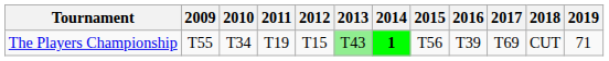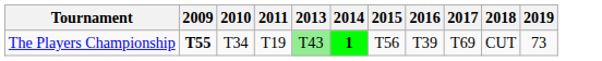 <table class="wikitable" style="font-size:95%;text-align:center;">
 <tr>
 <th>Tournament</th>
 <th>2009</th>
 <th>2010</th>
 <th>2011</th>
-<th>2012</th>
 <th>2013</th>
 <th>2014</th>
 <th>2015</th>
 <th>2016</th>
 <th>2017</th>
 <th>2018</th>
 <th>2019</th>
 </tr>
 <tr>
 <td align=left><a href='#'>The Players Championship</a></td>
-<td>T55</td>
+<td><strong>T55</strong></td>
 <td>T34</td>
 <td>T19</td>
-<td>T15</td>
 <td style="background: lightgreen;">T43</td>
 <td style="background:lime;"><strong>1</strong></td>
 <td>T56</td>
 <td>T39</td>
 <td>T69</td>
 <td>CUT</td>
-<td>71</td>
+<td>73</td>
 </tr>
 </table>
